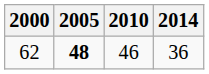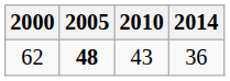 <table class="wikitable" style="text-align:center;">
 <tr>
 <th>2000</th>
 <th>2005</th>
 <th>2010</th>
 <th>2014</th>
 </tr>
 <tr>
 <td>62</td>
 <td><strong>48</strong></td>
-<td>46</td>
+<td>43</td>
 <td>36</td>
 </tr>
 </table>
